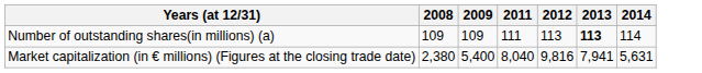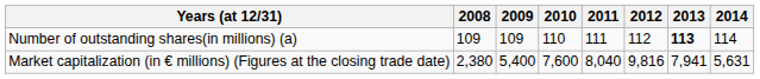 <table class="wikitable">
 <tr>
 <th>Years (at 12/31)</th>
 <th>2008</th>
 <th>2009</th>
+<th>2010</th>
 <th>2011</th>
 <th>2012</th>
 <th>2013</th>
 <th>2014</th>
 </tr>
 <tr>
 <td>Number of outstanding shares(in millions) (a)</td>
 <td>109</td>
 <td>109</td>
+<td>110</td>
 <td>111</td>
-<td>113</td>
+<td>112</td>
 <td><strong>113</strong></td>
 <td>114</td>
 </tr>
 <tr>
 <td>Market capitalization (in € millions) (Figures at the closing trade date)</td>
 <td>2,380</td>
 <td>5,400</td>
+<td>7,600</td>
 <td>8,040</td>
 <td>9,816</td>
 <td>7,941</td>
 <td>5,631</td>
 </tr>
 </table>
